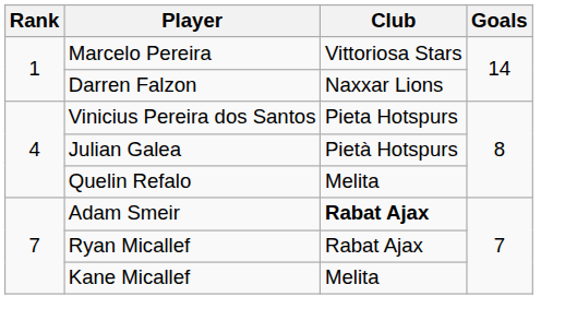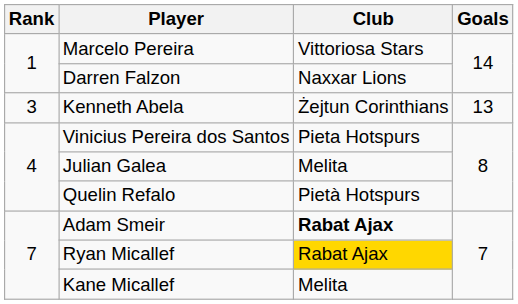 <table class="wikitable" style="text-align:center">
 <tr>
 <th>Rank</th>
 <th>Player</th>
 <th>Club</th>
 <th>Goals</th>
 </tr>
 <tr>
 <td rowspan="2">1</td>
 <td align="left"> Marcelo Pereira</td>
 <td align="left">Vittoriosa Stars</td>
 <td rowspan="2">14</td>
 </tr>
 <tr>
 <td align="left"> Darren Falzon</td>
 <td align="left">Naxxar Lions</td>
 </tr>
 <tr>
+<td rowspan="1">3</td>
+<td align="left"> Kenneth Abela</td>
+<td align="left">Żejtun Corinthians</td>
+<td rowspan="1">13</td>
+</tr>
+<tr>
 <td rowspan="3">4</td>
 <td align="left"> Vinicius Pereira dos Santos</td>
 <td align="left">Pieta Hotspurs</td>
 <td rowspan="3">8</td>
 </tr>
 <tr>
 <td align="left"> Julian Galea</td>
-<td align="left">Pietà Hotspurs</td>
+<td align="left">Melita</td>
 </tr>
 <tr>
 <td align="left"> Quelin Refalo</td>
-<td align="left">Melita</td>
+<td align="left">Pietà Hotspurs</td>
 </tr>
 <tr>
 <td rowspan="3">7</td>
 <td align="left"> Adam Smeir</td>
 <td align="left"><strong>Rabat Ajax</strong></td>
 <td rowspan="3">7</td>
 </tr>
 <tr>
 <td align="left"> Ryan Micallef</td>
-<td align="left">Rabat Ajax</td>
+<td align="left" style="background: gold;">Rabat Ajax</td>
 </tr>
 <tr>
 <td align="left"> Kane Micallef</td>
 <td align="left">Melita</td>
 </tr>
 </table>
